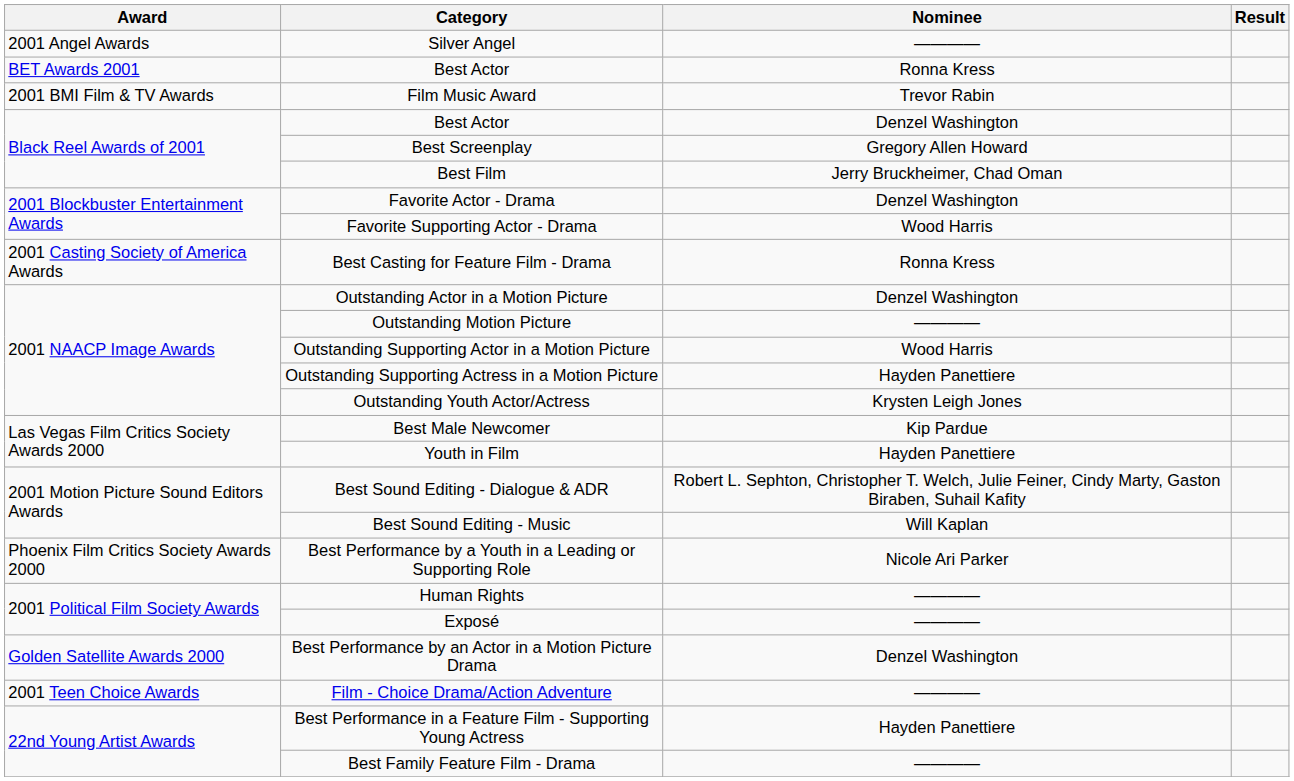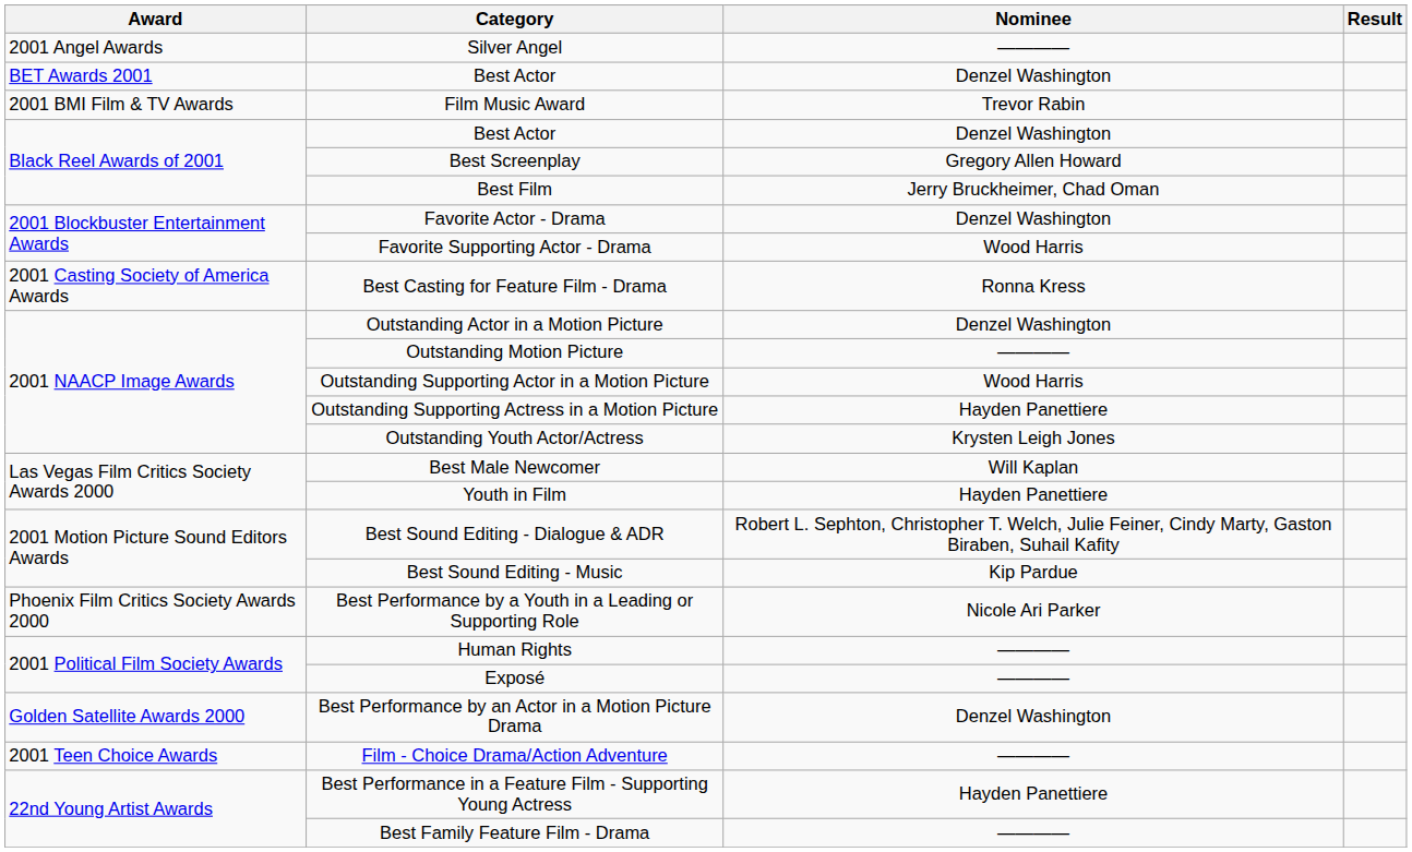 <table class="wikitable">
 <tr>
 <th>Award</th>
 <th>Category</th>
 <th>Nominee</th>
 <th>Result</th>
 </tr>
 <tr>
 <td>2001 Angel Awards</td>
 <td align="center">Silver Angel</td>
 <td align="center">————</td>
 <td></td>
 </tr>
 <tr>
 <td><a href='#'>BET Awards 2001</a></td>
 <td align="center">Best Actor</td>
-<td align="center">Ronna Kress</td>
+<td align="center">Denzel Washington</td>
 <td></td>
 </tr>
 <tr>
 <td>2001 BMI Film & TV Awards</td>
 <td align="center">Film Music Award</td>
 <td align="center">Trevor Rabin</td>
 <td></td>
 </tr>
 <tr>
 <td rowspan=3><a href='#'>Black Reel Awards of 2001</a></td>
 <td align="center">Best Actor</td>
 <td align="center">Denzel Washington</td>
 <td></td>
 </tr>
 <tr>
 <td align="center">Best Screenplay</td>
 <td align="center">Gregory Allen Howard</td>
 <td></td>
 </tr>
 <tr>
 <td align="center">Best Film</td>
 <td align="center">Jerry Bruckheimer, Chad Oman</td>
 <td></td>
 </tr>
 <tr>
 <td rowspan=2><a href='#'>2001 Blockbuster Entertainment Awards</a></td>
 <td align="center">Favorite Actor - Drama</td>
 <td align="center">Denzel Washington</td>
 <td></td>
 </tr>
 <tr>
 <td align="center">Favorite Supporting Actor - Drama</td>
 <td align="center">Wood Harris</td>
 <td></td>
 </tr>
 <tr>
 <td>2001 <a href='#'>Casting Society of America</a> Awards</td>
 <td align="center">Best Casting for Feature Film - Drama</td>
 <td align="center">Ronna Kress</td>
 <td></td>
 </tr>
 <tr>
 <td rowspan=5>2001 <a href='#'>NAACP Image Awards</a></td>
 <td align="center">Outstanding Actor in a Motion Picture</td>
 <td align="center">Denzel Washington</td>
 <td></td>
 </tr>
 <tr>
 <td align="center">Outstanding Motion Picture</td>
 <td align="center">————</td>
 <td></td>
 </tr>
 <tr>
 <td align="center">Outstanding Supporting Actor in a Motion Picture</td>
 <td align="center">Wood Harris</td>
 <td></td>
 </tr>
 <tr>
 <td align="center">Outstanding Supporting Actress in a Motion Picture</td>
 <td align="center">Hayden Panettiere</td>
 <td></td>
 </tr>
 <tr>
 <td align="center">Outstanding Youth Actor/Actress</td>
 <td align="center">Krysten Leigh Jones</td>
 <td></td>
 </tr>
 <tr>
 <td rowspan=2>Las Vegas Film Critics Society Awards 2000</td>
 <td align="center">Best Male Newcomer</td>
-<td align="center">Kip Pardue</td>
+<td align="center">Will Kaplan</td>
 <td></td>
 </tr>
 <tr>
 <td align="center">Youth in Film</td>
 <td align="center">Hayden Panettiere</td>
 <td></td>
 </tr>
 <tr>
 <td rowspan=2>2001 Motion Picture Sound Editors Awards</td>
 <td align="center">Best Sound Editing - Dialogue & ADR</td>
 <td align="center">Robert L. Sephton, Christopher T. Welch, Julie Feiner, Cindy Marty, Gaston Biraben, Suhail Kafity</td>
 <td></td>
 </tr>
 <tr>
 <td align="center">Best Sound Editing - Music</td>
-<td align="center">Will Kaplan</td>
+<td align="center">Kip Pardue</td>
 <td></td>
 </tr>
 <tr>
 <td>Phoenix Film Critics Society Awards 2000</td>
 <td align="center">Best Performance by a Youth in a Leading or Supporting Role</td>
 <td align="center">Nicole Ari Parker</td>
 <td></td>
 </tr>
 <tr>
 <td rowspan=2>2001 <a href='#'>Political Film Society Awards</a></td>
 <td align="center">Human Rights</td>
 <td align="center">————</td>
 <td></td>
 </tr>
 <tr>
 <td align="center">Exposé</td>
 <td align="center">————</td>
 <td></td>
 </tr>
 <tr>
 <td><a href='#'>Golden Satellite Awards 2000</a></td>
 <td align="center">Best Performance by an Actor in a Motion Picture Drama</td>
 <td align="center">Denzel Washington</td>
 <td></td>
 </tr>
 <tr>
 <td>2001 <a href='#'>Teen Choice Awards</a></td>
 <td align="center"><a href='#'>Film - Choice Drama/Action Adventure</a></td>
 <td align="center">————</td>
 <td></td>
 </tr>
 <tr>
 <td rowspan=2><a href='#'>22nd Young Artist Awards</a></td>
 <td align="center">Best Performance in a Feature Film - Supporting Young Actress</td>
 <td align="center">Hayden Panettiere</td>
 <td></td>
 </tr>
 <tr>
 <td align="center">Best Family Feature Film - Drama</td>
 <td align="center">————</td>
 <td></td>
 </tr>
 <tr>
 </tr>
 </table>
